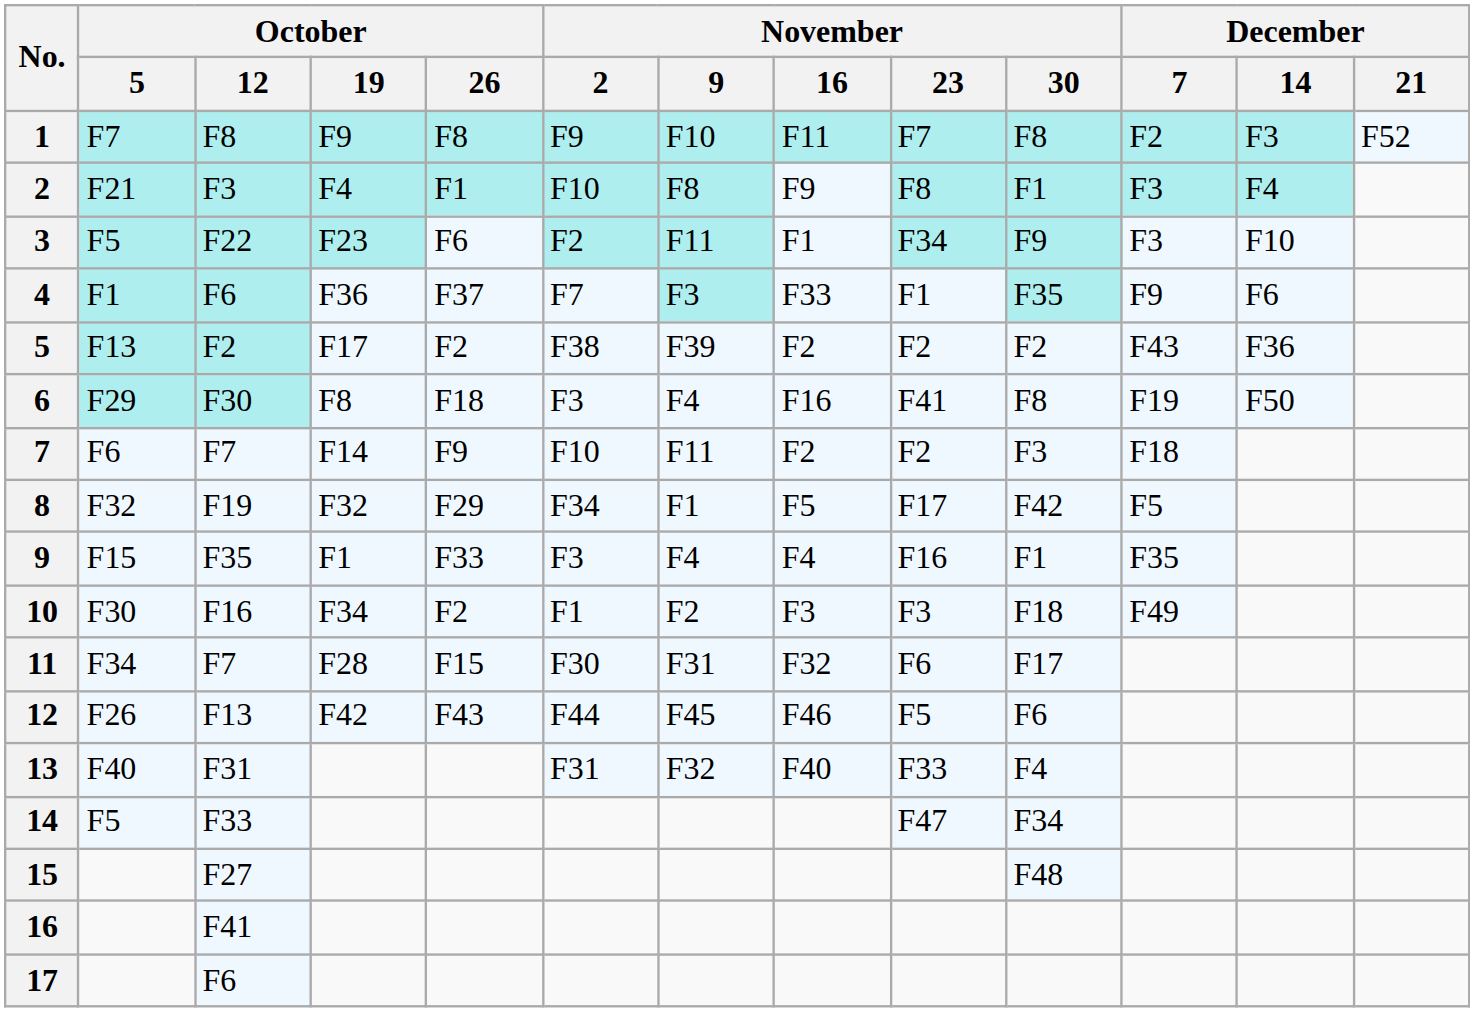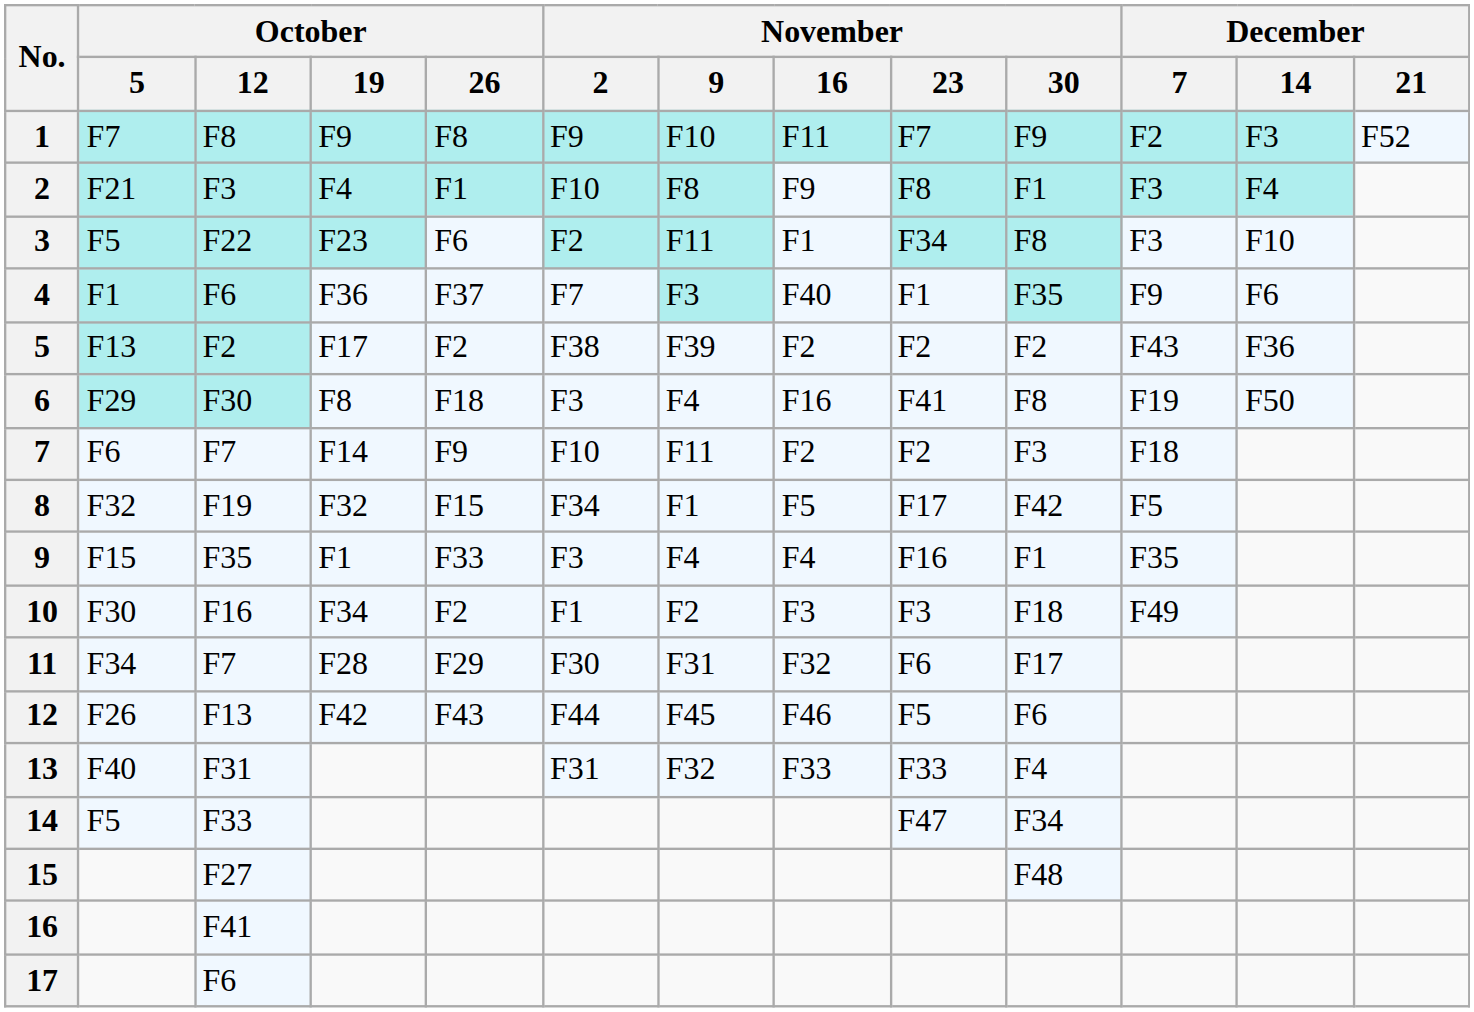 <table class="wikitable" style="font-size: 85%; width: 100%">
 <tr>
 <th rowspan=2 width=25>No.</th>
 <th colspan=4>October</th>
 <th colspan=5>November</th>
 <th colspan=4>December</th>
 </tr>
 <tr>
 <th>5</th>
 <th>12</th>
 <th>19</th>
 <th>26</th>
 <th>2</th>
 <th>9</th>
 <th>16</th>
 <th>23</th>
 <th>30</th>
 <th>7</th>
 <th>14</th>
 <th>21</th>
 </tr>
 <tr>
 <th>1</th>
 <td style="background:#afeeee;"> F7</td>
 <td style="background:#afeeee;"> F8</td>
 <td style="background:#afeeee;"> F9</td>
 <td style="background:#afeeee;"> F8</td>
 <td style="background:#afeeee;"> F9</td>
 <td style="background:#afeeee;"> F10</td>
 <td style="background:#afeeee;"> F11</td>
 <td style="background:#afeeee;"> F7</td>
-<td style="background:#afeeee;"> F8</td>
+<td style="background:#afeeee;"> F9</td>
 <td style="background:#afeeee;"> F2</td>
 <td style="background:#afeeee;"> F3</td>
 <td style="background:#f0f8ff;"> F52</td>
 </tr>
 <tr>
 <th>2</th>
 <td style="background:#afeeee;"> F21</td>
 <td style="background:#afeeee;"> F3</td>
 <td style="background:#afeeee;"> F4</td>
 <td style="background:#afeeee;"> F1</td>
 <td style="background:#afeeee;"> F10</td>
 <td style="background:#afeeee;"> F8</td>
 <td style="background:#f0f8ff;"> F9</td>
 <td style="background:#afeeee;"> F8</td>
 <td style="background:#afeeee;"> F1</td>
 <td style="background:#afeeee;"> F3</td>
 <td style="background:#afeeee;"> F4</td>
 <td></td>
 </tr>
 <tr>
 <th>3</th>
 <td style="background:#afeeee;"> F5</td>
 <td style="background:#afeeee;"> F22</td>
 <td style="background:#afeeee;"> F23</td>
 <td style="background:#f0f8ff;"> F6</td>
 <td style="background:#afeeee;"> F2</td>
 <td style="background:#afeeee;"> F11</td>
 <td style="background:#f0f8ff;"> F1</td>
 <td style="background:#afeeee;"> F34</td>
-<td style="background:#afeeee;"> F9</td>
+<td style="background:#afeeee;"> F8</td>
 <td style="background:#f0f8ff;"> F3</td>
 <td style="background:#f0f8ff;"> F10</td>
 <td></td>
 </tr>
 <tr>
 <th>4</th>
 <td style="background:#afeeee;"> F1</td>
 <td style="background:#afeeee;"> F6</td>
 <td style="background:#f0f8ff;"> F36</td>
 <td style="background:#f0f8ff;"> F37</td>
 <td style="background:#f0f8ff;"> F7</td>
 <td style="background:#afeeee;"> F3</td>
-<td style="background:#f0f8ff;"> F33</td>
+<td style="background:#f0f8ff;"> F40</td>
 <td style="background:#f0f8ff;"> F1</td>
 <td style="background:#afeeee;"> F35</td>
 <td style="background:#f0f8ff;"> F9</td>
 <td style="background:#f0f8ff;"> F6</td>
 <td></td>
 </tr>
 <tr>
 <th>5</th>
 <td style="background:#afeeee;"> F13</td>
 <td style="background:#afeeee;"> F2</td>
 <td style="background:#f0f8ff;"> F17</td>
 <td style="background:#f0f8ff;"> F2</td>
 <td style="background:#f0f8ff;"> F38</td>
 <td style="background:#f0f8ff;"> F39</td>
 <td style="background:#f0f8ff;"> F2</td>
 <td style="background:#f0f8ff;"> F2</td>
 <td style="background:#f0f8ff;"> F2</td>
 <td style="background:#f0f8ff;"> F43</td>
 <td style="background:#f0f8ff;"> F36</td>
 <td></td>
 </tr>
 <tr>
 <th>6</th>
 <td style="background:#afeeee;"> F29</td>
 <td style="background:#afeeee;"> F30</td>
 <td style="background:#f0f8ff;"> F8</td>
 <td style="background:#f0f8ff;"> F18</td>
 <td style="background:#f0f8ff;"> F3</td>
 <td style="background:#f0f8ff;"> F4</td>
 <td style="background:#f0f8ff;"> F16</td>
 <td style="background:#f0f8ff;"> F41</td>
 <td style="background:#f0f8ff;"> F8</td>
 <td style="background:#f0f8ff;"> F19</td>
 <td style="background:#f0f8ff;"> F50</td>
 <td></td>
 </tr>
 <tr>
 <th>7</th>
 <td style="background:#f0f8ff;"> F6</td>
 <td style="background:#f0f8ff;"> F7</td>
 <td style="background:#f0f8ff;"> F14</td>
 <td style="background:#f0f8ff;"> F9</td>
 <td style="background:#f0f8ff;"> F10</td>
 <td style="background:#f0f8ff;"> F11</td>
 <td style="background:#f0f8ff;"> F2</td>
 <td style="background:#f0f8ff;"> F2</td>
 <td style="background:#f0f8ff;"> F3</td>
 <td style="background:#f0f8ff;"> F18</td>
 <td></td>
 <td></td>
 </tr>
 <tr>
 <th>8</th>
 <td style="background:#f0f8ff;"> F32</td>
 <td style="background:#f0f8ff;"> F19</td>
 <td style="background:#f0f8ff;"> F32</td>
-<td style="background:#f0f8ff;"> F29</td>
+<td style="background:#f0f8ff;"> F15</td>
 <td style="background:#f0f8ff;"> F34</td>
 <td style="background:#f0f8ff;"> F1</td>
 <td style="background:#f0f8ff;"> F5</td>
 <td style="background:#f0f8ff;"> F17</td>
 <td style="background:#f0f8ff;"> F42</td>
 <td style="background:#f0f8ff;"> F5</td>
 <td></td>
 <td></td>
 </tr>
 <tr>
 <th>9</th>
 <td style="background:#f0f8ff;"> F15</td>
 <td style="background:#f0f8ff;"> F35</td>
 <td style="background:#f0f8ff;"> F1</td>
 <td style="background:#f0f8ff;"> F33</td>
 <td style="background:#f0f8ff;"> F3</td>
 <td style="background:#f0f8ff;"> F4</td>
 <td style="background:#f0f8ff;"> F4</td>
 <td style="background:#f0f8ff;"> F16</td>
 <td style="background:#f0f8ff;"> F1</td>
 <td style="background:#f0f8ff;"> F35</td>
 <td></td>
 <td></td>
 </tr>
 <tr>
 <th>10</th>
 <td style="background:#f0f8ff;"> F30</td>
 <td style="background:#f0f8ff;"> F16</td>
 <td style="background:#f0f8ff;"> F34</td>
 <td style="background:#f0f8ff;"> F2</td>
 <td style="background:#f0f8ff;"> F1</td>
 <td style="background:#f0f8ff;"> F2</td>
 <td style="background:#f0f8ff;"> F3</td>
 <td style="background:#f0f8ff;"> F3</td>
 <td style="background:#f0f8ff;"> F18</td>
 <td style="background:#f0f8ff;"> F49</td>
 <td></td>
 <td></td>
 </tr>
 <tr>
 <th>11</th>
 <td style="background:#f0f8ff;"> F34</td>
 <td style="background:#f0f8ff;"> F7</td>
 <td style="background:#f0f8ff;"> F28</td>
-<td style="background:#f0f8ff;"> F15</td>
+<td style="background:#f0f8ff;"> F29</td>
 <td style="background:#f0f8ff;"> F30</td>
 <td style="background:#f0f8ff;"> F31</td>
 <td style="background:#f0f8ff;"> F32</td>
 <td style="background:#f0f8ff;"> F6</td>
 <td style="background:#f0f8ff;"> F17</td>
 <td></td>
 <td></td>
 <td></td>
 </tr>
 <tr>
 <th>12</th>
 <td style="background:#f0f8ff;"> F26</td>
 <td style="background:#f0f8ff;"> F13</td>
 <td style="background:#f0f8ff;"> F42</td>
 <td style="background:#f0f8ff;"> F43</td>
 <td style="background:#f0f8ff;"> F44</td>
 <td style="background:#f0f8ff;"> F45</td>
 <td style="background:#f0f8ff;"> F46</td>
 <td style="background:#f0f8ff;"> F5</td>
 <td style="background:#f0f8ff;"> F6</td>
 <td></td>
 <td></td>
 <td></td>
 </tr>
 <tr>
 <th>13</th>
 <td style="background:#f0f8ff;"> F40</td>
 <td style="background:#f0f8ff;"> F31</td>
 <td></td>
 <td></td>
 <td style="background:#f0f8ff;"> F31</td>
 <td style="background:#f0f8ff;"> F32</td>
-<td style="background:#f0f8ff;"> F40</td>
+<td style="background:#f0f8ff;"> F33</td>
 <td style="background:#f0f8ff;"> F33</td>
 <td style="background:#f0f8ff;"> F4</td>
 <td></td>
 <td></td>
 <td></td>
 </tr>
 <tr>
 <th>14</th>
 <td style="background:#f0f8ff;"> F5</td>
 <td style="background:#f0f8ff;"> F33</td>
 <td></td>
 <td></td>
 <td></td>
 <td></td>
 <td></td>
 <td style="background:#f0f8ff;"> F47</td>
 <td style="background:#f0f8ff;"> F34</td>
 <td></td>
 <td></td>
 <td></td>
 </tr>
 <tr>
 <th>15</th>
 <td></td>
 <td style="background:#f0f8ff;"> F27</td>
 <td></td>
 <td></td>
 <td></td>
 <td></td>
 <td></td>
 <td></td>
 <td style="background:#f0f8ff;"> F48</td>
 <td></td>
 <td></td>
 <td></td>
 </tr>
 <tr>
 <th>16</th>
 <td></td>
 <td style="background:#f0f8ff;"> F41</td>
 <td></td>
 <td></td>
 <td></td>
 <td></td>
 <td></td>
 <td></td>
 <td></td>
 <td></td>
 <td></td>
 <td></td>
 </tr>
 <tr>
 <th>17</th>
 <td></td>
 <td style="background:#f0f8ff;"> F6</td>
 <td></td>
 <td></td>
 <td></td>
 <td></td>
 <td></td>
 <td></td>
 <td></td>
 <td></td>
 <td></td>
 <td></td>
 </tr>
 </table>
